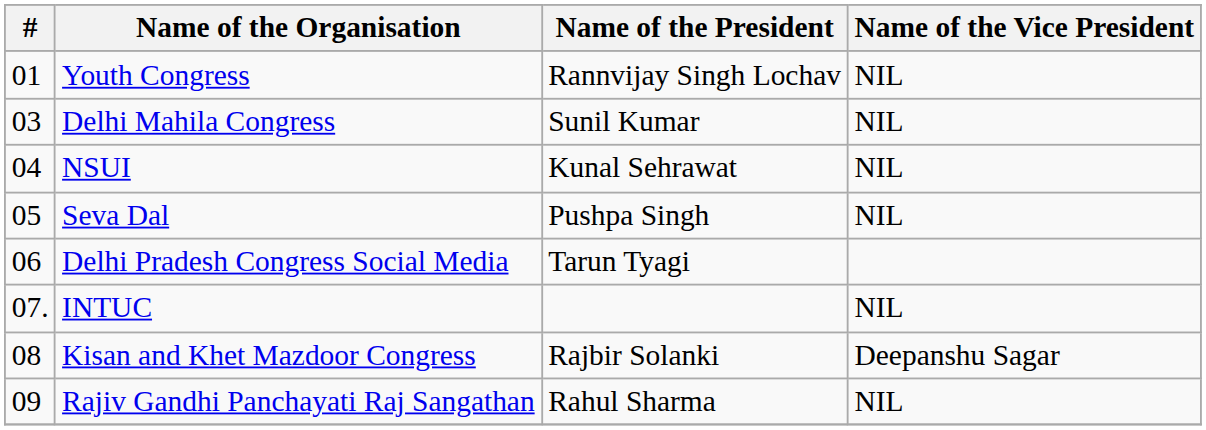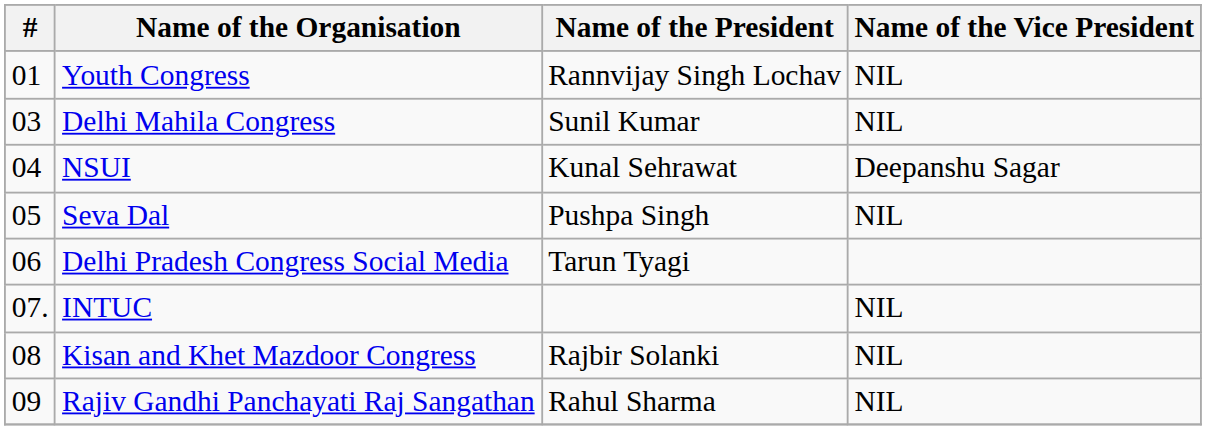 <table class="wikitable sortable">
 <tr>
 <th>#</th>
 <th>Name of the Organisation</th>
 <th>Name of the President</th>
 <th>Name of the Vice President</th>
 </tr>
 <tr>
 <td>01</td>
 <td><a href='#'>Youth Congress</a></td>
 <td>Rannvijay Singh Lochav</td>
 <td>NIL</td>
 </tr>
 <tr>
 <td>03</td>
 <td><a href='#'>Delhi Mahila Congress</a></td>
 <td>Sunil Kumar</td>
 <td>NIL</td>
 </tr>
 <tr>
 <td>04</td>
 <td><a href='#'>NSUI</a></td>
 <td>Kunal Sehrawat</td>
-<td>NIL</td>
+<td>Deepanshu Sagar</td>
 </tr>
 <tr>
 <td>05</td>
 <td><a href='#'>Seva Dal</a></td>
 <td>Pushpa Singh</td>
 <td>NIL</td>
 </tr>
 <tr>
 <td>06</td>
 <td><a href='#'>Delhi Pradesh Congress Social Media</a></td>
 <td>Tarun Tyagi</td>
 <td></td>
 </tr>
 <tr>
 <td>07.</td>
 <td><a href='#'>INTUC</a></td>
 <td></td>
 <td>NIL</td>
 </tr>
 <tr>
 <td>08</td>
 <td><a href='#'>Kisan and Khet Mazdoor Congress</a></td>
 <td>Rajbir Solanki</td>
-<td>Deepanshu Sagar</td>
+<td>NIL</td>
 </tr>
 <tr>
 <td>09</td>
 <td><a href='#'>Rajiv Gandhi Panchayati Raj Sangathan</a></td>
 <td>Rahul Sharma</td>
 <td>NIL</td>
 </tr>
 <tr>
 </tr>
 </table>
